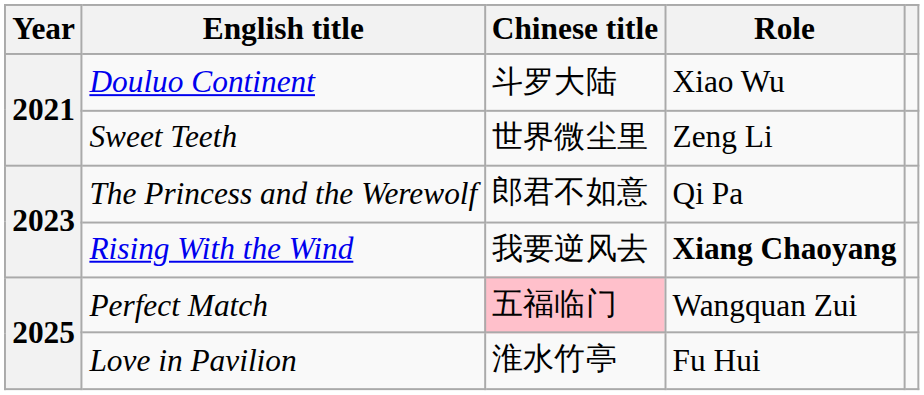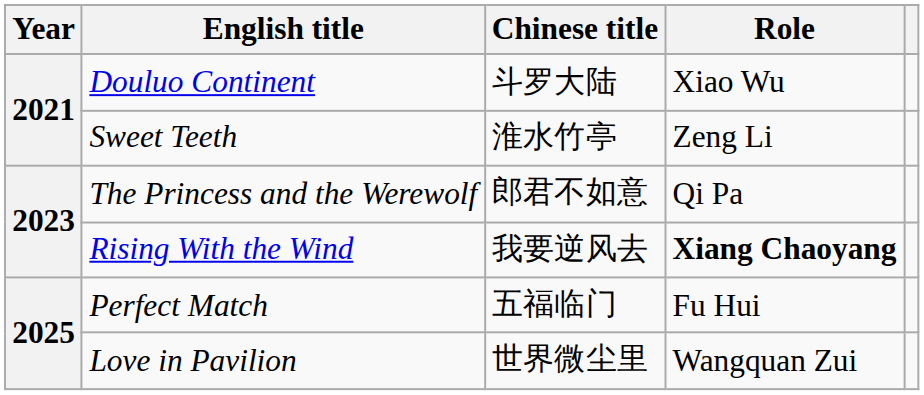 <table class="wikitable plainrowheaders">
 <tr>
 <th scope="col">Year</th>
 <th scope="col">English title</th>
 <th scope="col">Chinese title</th>
 <th scope="col">Role</th>
 <th scope="col" class="unsortable"></th>
 </tr>
 <tr>
 <th scope="row" rowspan="2">2021</th>
 <td><em><a href='#'>Douluo Continent</a></em></td>
 <td>斗罗大陆</td>
 <td>Xiao Wu</td>
 <td></td>
 </tr>
 <tr>
 <td><em>Sweet Teeth</em></td>
-<td>世界微尘里</td>
+<td>淮水竹亭</td>
 <td>Zeng Li</td>
 <td></td>
 </tr>
 <tr>
 <th scope="row" rowspan="2">2023</th>
 <td><em>The Princess and the Werewolf</em></td>
 <td>郎君不如意</td>
 <td>Qi Pa</td>
 <td></td>
 </tr>
 <tr>
 <td><em><a href='#'>Rising With the Wind</a></em></td>
 <td>我要逆风去</td>
 <td><strong>Xiang Chaoyang</strong></td>
 <td></td>
 </tr>
 <tr>
 <th scope="row" rowspan="2">2025</th>
 <td><em>Perfect Match</em></td>
-<td style="background: pink;">五福临门</td>
-<td>Wangquan Zui</td>
+<td>五福临门</td>
+<td>Fu Hui</td>
 <td></td>
 </tr>
 <tr>
 <td><em>Love in Pavilion</em></td>
-<td>淮水竹亭</td>
-<td>Fu Hui</td>
+<td>世界微尘里</td>
+<td>Wangquan Zui</td>
 <td></td>
 </tr>
 </table>
